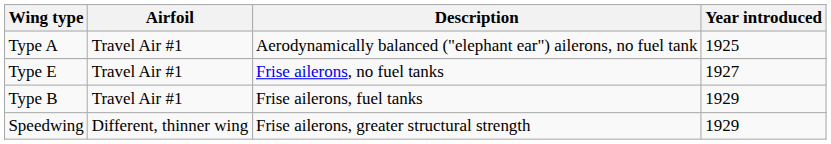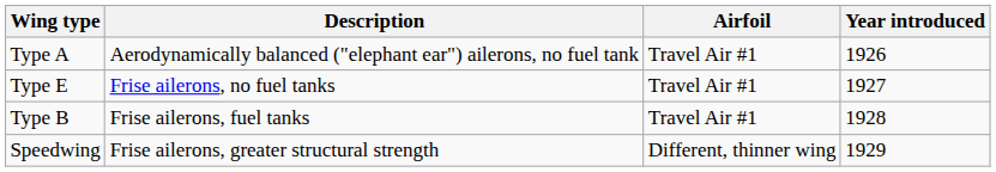 <table class="wikitable">
 <tr>
 <th>Wing type</th>
+<th>Description</th>
 <th>Airfoil</th>
-<th>Description</th>
 <th>Year introduced</th>
 </tr>
 <tr>
 <td>Type A</td>
+<td>Aerodynamically balanced ("elephant ear") ailerons, no fuel tank</td>
 <td>Travel Air #1</td>
-<td>Aerodynamically balanced ("elephant ear") ailerons, no fuel tank</td>
-<td>1925</td>
+<td>1926</td>
 </tr>
 <tr>
 <td>Type E</td>
+<td><a href='#'>Frise ailerons</a>, no fuel tanks</td>
 <td>Travel Air #1</td>
-<td><a href='#'>Frise ailerons</a>, no fuel tanks</td>
 <td>1927</td>
 </tr>
 <tr>
 <td>Type B</td>
+<td>Frise ailerons, fuel tanks</td>
 <td>Travel Air #1</td>
-<td>Frise ailerons, fuel tanks</td>
-<td>1929</td>
+<td>1928</td>
 </tr>
 <tr>
 <td>Speedwing</td>
+<td>Frise ailerons, greater structural strength</td>
 <td>Different, thinner wing</td>
-<td>Frise ailerons, greater structural strength</td>
 <td>1929</td>
 </tr>
 </table>
